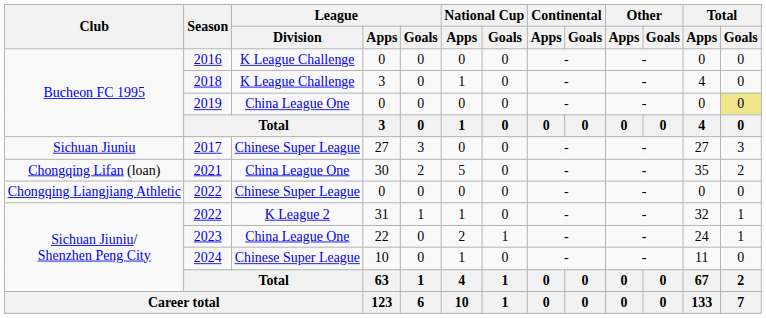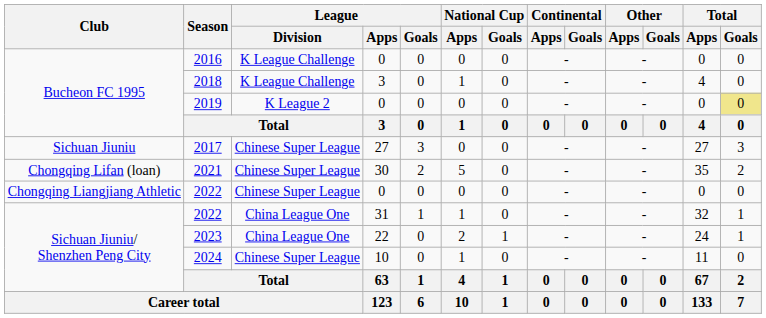 <table class="wikitable" style="text-align: center">
 <tr>
 <th rowspan="2">Club</th>
 <th rowspan="2">Season</th>
 <th colspan="3">League</th>
 <th colspan="2">National Cup</th>
 <th colspan="2">Continental</th>
 <th colspan="2">Other</th>
 <th colspan="2">Total</th>
 </tr>
 <tr>
 <th>Division</th>
 <th>Apps</th>
 <th>Goals</th>
 <th>Apps</th>
 <th>Goals</th>
 <th>Apps</th>
 <th>Goals</th>
 <th>Apps</th>
 <th>Goals</th>
 <th>Apps</th>
 <th>Goals</th>
 </tr>
 <tr>
 <td rowspan=4><a href='#'>Bucheon FC 1995</a></td>
 <td><a href='#'>2016</a></td>
 <td><a href='#'>K League Challenge</a></td>
 <td>0</td>
 <td>0</td>
 <td>0</td>
 <td>0</td>
 <td colspan="2">-</td>
 <td colspan="2">-</td>
 <td>0</td>
 <td>0</td>
 </tr>
 <tr>
 <td><a href='#'>2018</a></td>
 <td><a href='#'>K League Challenge</a></td>
 <td>3</td>
 <td>0</td>
 <td>1</td>
 <td>0</td>
 <td colspan="2">-</td>
 <td colspan="2">-</td>
 <td>4</td>
 <td>0</td>
 </tr>
 <tr>
 <td><a href='#'>2019</a></td>
-<td><a href='#'>China League One</a></td>
+<td><a href='#'>K League 2</a></td>
 <td>0</td>
 <td>0</td>
 <td>0</td>
 <td>0</td>
 <td colspan="2">-</td>
 <td colspan="2">-</td>
 <td>0</td>
 <td style="background: khaki;">0</td>
 </tr>
 <tr>
 <th colspan=2>Total</th>
 <th>3</th>
 <th>0</th>
 <th>1</th>
 <th>0</th>
 <th>0</th>
 <th>0</th>
 <th>0</th>
 <th>0</th>
 <th>4</th>
 <th>0</th>
 </tr>
 <tr>
 <td><a href='#'>Sichuan Jiuniu</a></td>
 <td><a href='#'>2017</a></td>
 <td><a href='#'>Chinese Super League</a></td>
 <td>27</td>
 <td>3</td>
 <td>0</td>
 <td>0</td>
 <td colspan="2">-</td>
 <td colspan="2">-</td>
 <td>27</td>
 <td>3</td>
 </tr>
 <tr>
 <td><a href='#'>Chongqing Lifan</a> (loan)</td>
 <td><a href='#'>2021</a></td>
-<td><a href='#'>China League One</a></td>
+<td><a href='#'>Chinese Super League</a></td>
 <td>30</td>
 <td>2</td>
 <td>5</td>
 <td>0</td>
 <td colspan="2">-</td>
 <td colspan="2">-</td>
 <td>35</td>
 <td>2</td>
 </tr>
 <tr>
 <td><a href='#'>Chongqing Liangjiang Athletic</a></td>
 <td><a href='#'>2022</a></td>
 <td><a href='#'>Chinese Super League</a></td>
 <td>0</td>
 <td>0</td>
 <td>0</td>
 <td>0</td>
 <td colspan="2">-</td>
 <td colspan="2">-</td>
 <td>0</td>
 <td>0</td>
 </tr>
 <tr>
 <td rowspan=4><a href='#'>Sichuan Jiuniu</a>/<br><a href='#'>Shenzhen Peng City</a></td>
 <td><a href='#'>2022</a></td>
-<td><a href='#'>K League 2</a></td>
+<td><a href='#'>China League One</a></td>
 <td>31</td>
 <td>1</td>
 <td>1</td>
 <td>0</td>
 <td colspan="2">-</td>
 <td colspan="2">-</td>
 <td>32</td>
 <td>1</td>
 </tr>
 <tr>
 <td><a href='#'>2023</a></td>
 <td><a href='#'>China League One</a></td>
 <td>22</td>
 <td>0</td>
 <td>2</td>
 <td>1</td>
 <td colspan="2">-</td>
 <td colspan="2">-</td>
 <td>24</td>
 <td>1</td>
 </tr>
 <tr>
 <td><a href='#'>2024</a></td>
 <td><a href='#'>Chinese Super League</a></td>
 <td>10</td>
 <td>0</td>
 <td>1</td>
 <td>0</td>
 <td colspan="2">-</td>
 <td colspan="2">-</td>
 <td>11</td>
 <td>0</td>
 </tr>
 <tr>
 <th colspan=2>Total</th>
 <th>63</th>
 <th>1</th>
 <th>4</th>
 <th>1</th>
 <th>0</th>
 <th>0</th>
 <th>0</th>
 <th>0</th>
 <th>67</th>
 <th>2</th>
 </tr>
 <tr>
 <th colspan=3>Career total</th>
 <th>123</th>
 <th>6</th>
 <th>10</th>
 <th>1</th>
 <th>0</th>
 <th>0</th>
 <th>0</th>
 <th>0</th>
 <th>133</th>
 <th>7</th>
 </tr>
 </table>
